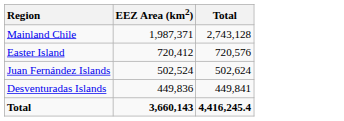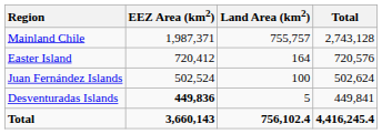 <table class="wikitable" style="font-size: 95%; text-align:right">
 <tr>
 <th style="text-align:left;">Region</th>
 <th>EEZ Area (km<sup>2</sup>)</th>
+<th>Land Area (km<sup>2</sup>)</th>
 <th>Total</th>
 </tr>
 <tr>
 <td style="text-align:left"><a href='#'>Mainland Chile</a></td>
 <td>1,987,371</td>
+<td>755,757</td>
 <td>2,743,128</td>
 </tr>
 <tr>
 <td style="text-align:left"><a href='#'>Easter Island</a></td>
 <td>720,412</td>
+<td>164</td>
 <td>720,576</td>
 </tr>
 <tr>
 <td style="text-align:left"><a href='#'>Juan Fernández Islands</a></td>
 <td>502,524</td>
+<td>100</td>
 <td>502,624</td>
 </tr>
 <tr>
 <td style="text-align:left"><a href='#'>Desventuradas Islands</a></td>
-<td>449,836</td>
+<td><strong>449,836</strong></td>
+<td>5</td>
 <td>449,841</td>
 </tr>
 <tr>
 <td style="text-align:left"><strong>Total</strong></td>
 <td><strong>3,660,143</strong></td>
+<td><strong>756,102.4</strong></td>
 <td><strong>4,416,245.4</strong></td>
 </tr>
 </table>
